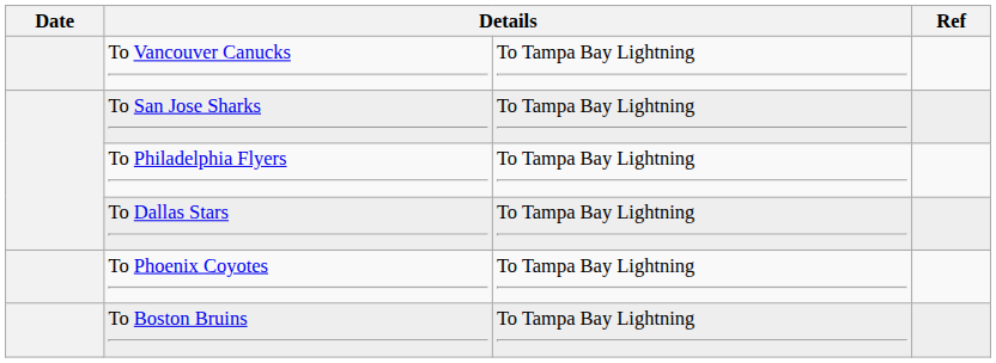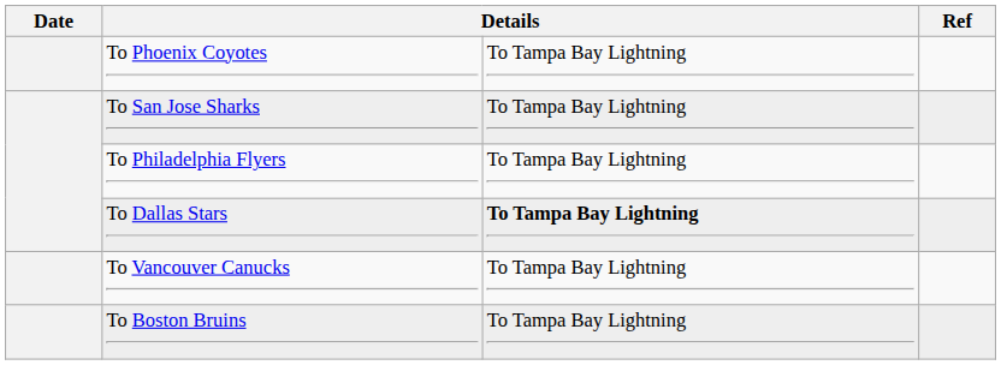 <table class="wikitable plainrowheaders" style="width: 50em;">
 <tr>
 <th scope="col">Date</th>
 <th scope="col" colspan="2">Details</th>
 <th scope="col">Ref</th>
 </tr>
 <tr>
 <th scope="row"></th>
-<td valign="top">To <a href='#'>Vancouver Canucks</a> <hr></td>
+<td valign="top">To <a href='#'>Phoenix Coyotes</a> <hr></td>
 <td valign="top">To Tampa Bay Lightning <hr></td>
 <td></td>
 </tr>
 <tr bgcolor="#eeeeee">
 <th scope="row" rowspan=3></th>
 <td valign="top">To <a href='#'>San Jose Sharks</a> <hr></td>
 <td valign="top">To Tampa Bay Lightning <hr></td>
 <td></td>
 </tr>
 <tr>
 <td valign="top">To <a href='#'>Philadelphia Flyers</a> <hr></td>
 <td valign="top">To Tampa Bay Lightning <hr></td>
 <td></td>
 </tr>
 <tr bgcolor="#eeeeee">
 <td valign="top">To <a href='#'>Dallas Stars</a> <hr></td>
-<td valign="top">To Tampa Bay Lightning <hr></td>
+<td valign="top"><strong>To Tampa Bay Lightning <hr></strong></td>
 <td></td>
 </tr>
 <tr>
 <th scope="row"></th>
-<td valign="top">To <a href='#'>Phoenix Coyotes</a> <hr></td>
+<td valign="top">To <a href='#'>Vancouver Canucks</a> <hr></td>
 <td valign="top">To Tampa Bay Lightning <hr></td>
 <td></td>
 </tr>
 <tr bgcolor="#eeeeee">
 <th scope="row"></th>
 <td valign="top">To <a href='#'>Boston Bruins</a> <hr></td>
 <td valign="top">To Tampa Bay Lightning <hr></td>
 <td></td>
 </tr>
 </table>
